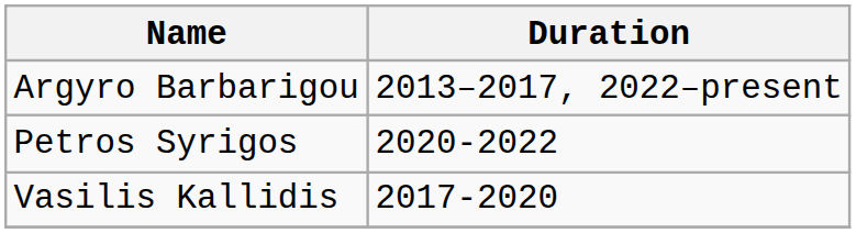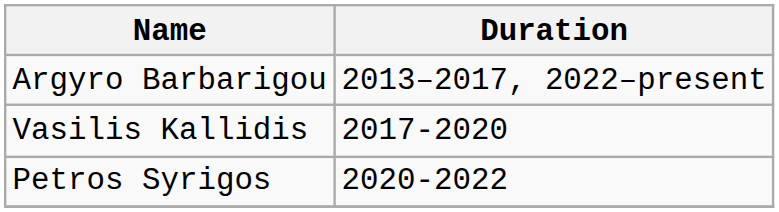 <table class="wikitable">
 <tr>
 <th>Name</th>
 <th>Duration</th>
 </tr>
 <tr>
 <td>Argyro Barbarigou</td>
 <td>2013–2017, 2022–present</td>
 </tr>
 <tr>
+<td>Vasilis Kallidis</td>
+<td>2017-2020</td>
+</tr>
+<tr>
 <td>Petros Syrigos</td>
 <td>2020-2022</td>
 </tr>
 <tr>
-<td>Vasilis Kallidis</td>
-<td>2017-2020</td>
-</tr>
-<tr>
 </tr>
 </table>
